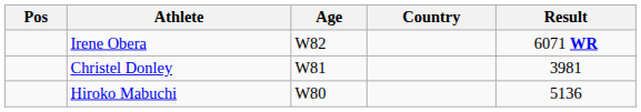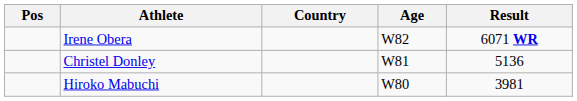 <table class="wikitable"  style="text-align:center; width:50%;">
 <tr>
 <th>Pos</th>
 <th>Athlete</th>
+<th>Country</th>
 <th>Age</th>
-<th>Country</th>
 <th>Result</th>
 </tr>
 <tr>
 <td align=center></td>
 <td align=left><a href='#'>Irene Obera</a></td>
+<td align=left></td>
 <td align=left>W82</td>
-<td align=left></td>
 <td>6071 <strong><a href='#'>WR</a></strong></td>
 </tr>
 <tr>
 <td align=center></td>
 <td align=left><a href='#'>Christel Donley</a></td>
+<td align=left></td>
 <td align=left>W81</td>
-<td align=left></td>
-<td>3981</td>
+<td>5136</td>
 </tr>
 <tr>
 <td align=center></td>
 <td align=left><a href='#'>Hiroko Mabuchi</a></td>
+<td align=left></td>
 <td align=left>W80</td>
-<td align=left></td>
-<td>5136</td>
+<td>3981</td>
 </tr>
 </table>
